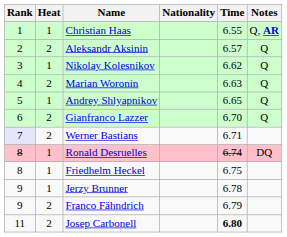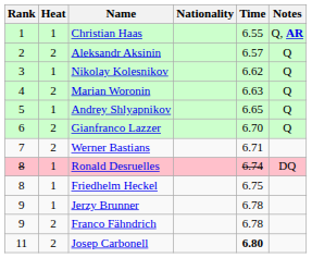 <table class="wikitable sortable" style="text-align:center">
 <tr>
 <th>Rank</th>
 <th>Heat</th>
 <th>Name</th>
 <th>Nationality</th>
 <th>Time</th>
 <th>Notes</th>
 </tr>
 <tr bgcolor=ccffcc>
 <td>1</td>
 <td>1</td>
 <td align="left"><a href='#'>Christian Haas</a></td>
 <td align=left></td>
 <td>6.55</td>
 <td>Q, <strong><a href='#'>AR</a></strong></td>
 </tr>
 <tr bgcolor=ccffcc>
 <td>2</td>
 <td>2</td>
 <td align="left"><a href='#'>Aleksandr Aksinin</a></td>
 <td align=left></td>
 <td>6.57</td>
 <td>Q</td>
 </tr>
 <tr bgcolor=ccffcc>
 <td>3</td>
 <td>1</td>
 <td align="left"><a href='#'>Nikolay Kolesnikov</a></td>
 <td align=left></td>
 <td>6.62</td>
 <td>Q</td>
 </tr>
 <tr bgcolor=ccffcc>
 <td>4</td>
 <td>2</td>
 <td align="left"><a href='#'>Marian Woronin</a></td>
 <td align=left></td>
 <td>6.63</td>
 <td>Q</td>
 </tr>
 <tr bgcolor=ccffcc>
 <td>5</td>
 <td>1</td>
 <td align="left"><a href='#'>Andrey Shlyapnikov</a></td>
 <td align=left></td>
 <td>6.65</td>
 <td>Q</td>
 </tr>
 <tr bgcolor=ccffcc>
 <td>6</td>
 <td>2</td>
 <td align="left"><a href='#'>Gianfranco Lazzer</a></td>
 <td align=left></td>
 <td>6.70</td>
 <td>Q</td>
 </tr>
 <tr>
-<td style="background: lavender;">7</td>
+<td>7</td>
 <td>2</td>
 <td align="left"><a href='#'>Werner Bastians</a></td>
 <td align=left></td>
 <td>6.71</td>
 <td></td>
 </tr>
 <tr bgcolor=pink>
 <td><s>8</s></td>
 <td>1</td>
 <td align="left"><a href='#'>Ronald Desruelles</a></td>
 <td align=left></td>
 <td><s>6.74</s></td>
 <td>DQ</td>
 </tr>
 <tr>
 <td>8</td>
 <td>1</td>
 <td align="left"><a href='#'>Friedhelm Heckel</a></td>
 <td align=left></td>
 <td>6.75</td>
 <td></td>
 </tr>
 <tr>
 <td>9</td>
 <td>1</td>
 <td align="left"><a href='#'>Jerzy Brunner</a></td>
 <td align=left></td>
 <td>6.78</td>
 <td></td>
 </tr>
 <tr>
 <td>9</td>
 <td>2</td>
 <td align="left"><a href='#'>Franco Fähndrich</a></td>
 <td align=left></td>
-<td>6.79</td>
+<td>6.78</td>
 <td></td>
 </tr>
 <tr>
 <td>11</td>
 <td>2</td>
 <td align="left"><a href='#'>Josep Carbonell</a></td>
 <td align=left></td>
 <td><strong>6.80</strong></td>
 <td></td>
 </tr>
 </table>
